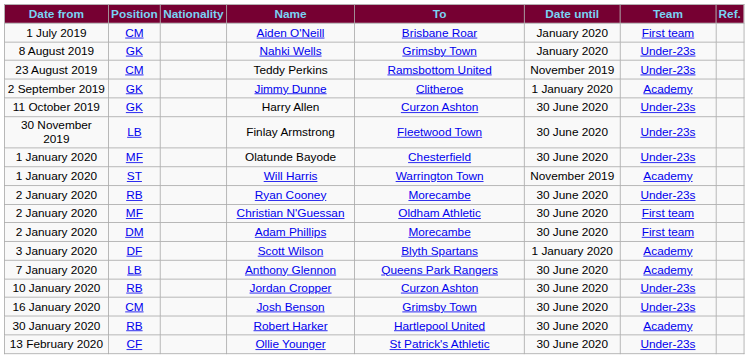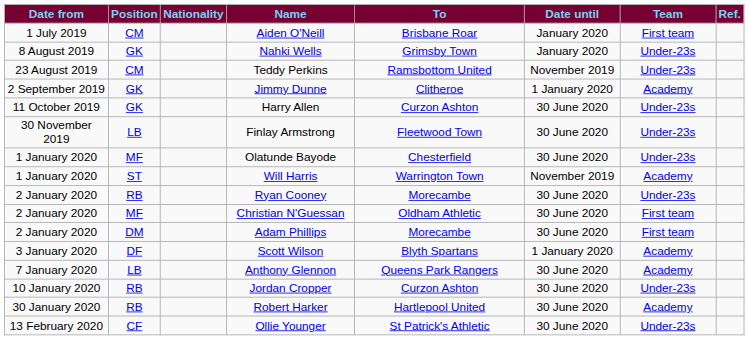 <table class="wikitable"  style="text-align:center; font-size:90%; ">
 <tr>
 <th style="background:#760032; color:#79D3F4; width:120px;">Date from</th>
 <th style="background:#760032; color:#79D3F4; width:50px;">Position</th>
 <th style="background:#760032; color:#79D3F4; width:50px;">Nationality</th>
 <th style="background:#760032; color:#79D3F4; width:150px;">Name</th>
 <th style="background:#760032; color:#79D3F4; width:200px;">To</th>
 <th style="background:#760032; color:#79D3F4; width:110px;">Date until</th>
 <th style="background:#760032; color:#79D3F4; width:110px;">Team</th>
 <th style="background:#760032; color:#79D3F4; width:25px;">Ref.</th>
 </tr>
 <tr>
 <td>1 July 2019</td>
 <td><a href='#'>CM</a></td>
 <td></td>
 <td><a href='#'>Aiden O'Neill</a></td>
 <td> <a href='#'>Brisbane Roar</a></td>
 <td>January 2020</td>
 <td><a href='#'>First team</a></td>
 <td></td>
 </tr>
 <tr>
 <td>8 August 2019</td>
 <td><a href='#'>GK</a></td>
 <td></td>
 <td><a href='#'>Nahki Wells</a></td>
 <td> <a href='#'>Grimsby Town</a></td>
 <td>January 2020</td>
 <td><a href='#'>Under-23s</a></td>
 <td></td>
 </tr>
 <tr>
 <td>23 August 2019</td>
 <td><a href='#'>CM</a></td>
 <td></td>
 <td>Teddy Perkins</td>
 <td> <a href='#'>Ramsbottom United</a></td>
 <td>November 2019</td>
 <td><a href='#'>Under-23s</a></td>
 <td></td>
 </tr>
 <tr>
 <td>2 September 2019</td>
 <td><a href='#'>GK</a></td>
 <td></td>
 <td><a href='#'>Jimmy Dunne</a></td>
 <td> <a href='#'>Clitheroe</a></td>
 <td>1 January 2020</td>
 <td><a href='#'>Academy</a></td>
 <td></td>
 </tr>
 <tr>
 <td>11 October 2019</td>
 <td><a href='#'>GK</a></td>
 <td></td>
 <td>Harry Allen</td>
 <td> <a href='#'>Curzon Ashton</a></td>
 <td>30 June 2020</td>
 <td><a href='#'>Under-23s</a></td>
 <td></td>
 </tr>
 <tr>
 <td>30 November 2019</td>
 <td><a href='#'>LB</a></td>
 <td></td>
 <td>Finlay Armstrong</td>
 <td> <a href='#'>Fleetwood Town</a></td>
 <td>30 June 2020</td>
 <td><a href='#'>Under-23s</a></td>
 <td></td>
 </tr>
 <tr>
 <td>1 January 2020</td>
 <td><a href='#'>MF</a></td>
 <td></td>
 <td>Olatunde Bayode</td>
 <td> <a href='#'>Chesterfield</a></td>
 <td>30 June 2020</td>
 <td><a href='#'>Under-23s</a></td>
 <td></td>
 </tr>
 <tr>
 <td>1 January 2020</td>
 <td><a href='#'>ST</a></td>
 <td></td>
 <td><a href='#'>Will Harris</a></td>
 <td> <a href='#'>Warrington Town</a></td>
 <td>November 2019</td>
 <td><a href='#'>Academy</a></td>
 <td></td>
 </tr>
 <tr>
 <td>2 January 2020</td>
 <td><a href='#'>RB</a></td>
 <td></td>
 <td><a href='#'>Ryan Cooney</a></td>
 <td> <a href='#'>Morecambe</a></td>
 <td>30 June 2020</td>
 <td><a href='#'>Under-23s</a></td>
 <td></td>
 </tr>
 <tr>
 <td>2 January 2020</td>
 <td><a href='#'>MF</a></td>
 <td></td>
 <td><a href='#'>Christian N'Guessan</a></td>
 <td> <a href='#'>Oldham Athletic</a></td>
 <td>30 June 2020</td>
 <td><a href='#'>First team</a></td>
 <td></td>
 </tr>
 <tr>
 <td>2 January 2020</td>
 <td><a href='#'>DM</a></td>
 <td></td>
 <td><a href='#'>Adam Phillips</a></td>
 <td> <a href='#'>Morecambe</a></td>
 <td>30 June 2020</td>
 <td><a href='#'>First team</a></td>
 <td></td>
 </tr>
 <tr>
 <td>3 January 2020</td>
 <td><a href='#'>DF</a></td>
 <td></td>
 <td><a href='#'>Scott Wilson</a></td>
 <td> <a href='#'>Blyth Spartans</a></td>
 <td>1 January 2020</td>
 <td><a href='#'>Academy</a></td>
 <td></td>
 </tr>
 <tr>
 <td>7 January 2020</td>
 <td><a href='#'>LB</a></td>
 <td></td>
 <td><a href='#'>Anthony Glennon</a></td>
 <td> <a href='#'>Queens Park Rangers</a></td>
 <td>30 June 2020</td>
 <td><a href='#'>Academy</a></td>
 <td></td>
 </tr>
 <tr>
 <td>10 January 2020</td>
 <td><a href='#'>RB</a></td>
 <td></td>
 <td><a href='#'>Jordan Cropper</a></td>
 <td> <a href='#'>Curzon Ashton</a></td>
 <td>30 June 2020</td>
 <td><a href='#'>Under-23s</a></td>
 <td></td>
 </tr>
 <tr>
-<td>16 January 2020</td>
-<td><a href='#'>CM</a></td>
-<td></td>
-<td><a href='#'>Josh Benson</a></td>
-<td> <a href='#'>Grimsby Town</a></td>
-<td>30 June 2020</td>
-<td><a href='#'>Under-23s</a></td>
-<td></td>
-</tr>
-<tr>
 <td>30 January 2020</td>
 <td><a href='#'>RB</a></td>
 <td></td>
 <td><a href='#'>Robert Harker</a></td>
 <td> <a href='#'>Hartlepool United</a></td>
 <td>30 June 2020</td>
 <td><a href='#'>Academy</a></td>
 <td></td>
 </tr>
 <tr>
 <td>13 February 2020</td>
 <td><a href='#'>CF</a></td>
 <td></td>
 <td><a href='#'>Ollie Younger</a></td>
 <td> <a href='#'>St Patrick's Athletic</a></td>
 <td>30 June 2020</td>
 <td><a href='#'>Under-23s</a></td>
 <td></td>
 </tr>
 </table>
